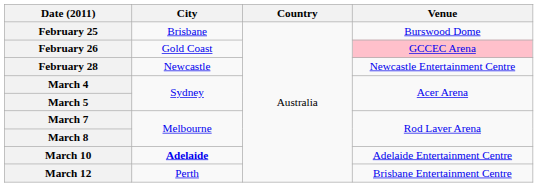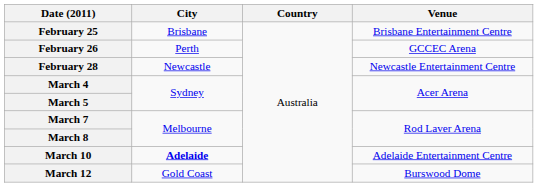 <table class="wikitable plainrowheaders" style="text-align:center;">
 <tr>
 <th width="175">Date (2011)</th>
 <th width="150">City</th>
 <th width="150">Country</th>
 <th width="250">Venue</th>
 </tr>
 <tr>
 <th scope="row">February 25</th>
 <td><a href='#'>Brisbane</a></td>
 <td rowspan="9">Australia</td>
-<td><a href='#'>Burswood Dome</a></td>
+<td><a href='#'>Brisbane Entertainment Centre</a></td>
 </tr>
 <tr>
 <th scope="row">February 26</th>
-<td><a href='#'>Gold Coast</a></td>
-<td style="background: pink;"><a href='#'>GCCEC Arena</a></td>
+<td><a href='#'>Perth</a></td>
+<td><a href='#'>GCCEC Arena</a></td>
 </tr>
 <tr>
 <th scope="row">February 28</th>
 <td><a href='#'>Newcastle</a></td>
 <td><a href='#'>Newcastle Entertainment Centre</a></td>
 </tr>
 <tr>
 <th scope="row">March 4</th>
 <td rowspan="2"><a href='#'>Sydney</a></td>
 <td rowspan="2"><a href='#'>Acer Arena</a></td>
 </tr>
 <tr>
 <th scope="row">March 5</th>
 </tr>
 <tr>
 <th scope="row">March 7</th>
 <td rowspan="2"><a href='#'>Melbourne</a></td>
 <td rowspan="2"><a href='#'>Rod Laver Arena</a></td>
 </tr>
 <tr>
 <th scope="row">March 8</th>
 </tr>
 <tr>
 <th scope="row">March 10</th>
 <td><strong><a href='#'>Adelaide</a></strong></td>
 <td><a href='#'>Adelaide Entertainment Centre</a></td>
 </tr>
 <tr>
 <th scope="row">March 12</th>
-<td><a href='#'>Perth</a></td>
-<td><a href='#'>Brisbane Entertainment Centre</a></td>
+<td><a href='#'>Gold Coast</a></td>
+<td><a href='#'>Burswood Dome</a></td>
 </tr>
 </table>
